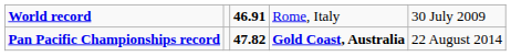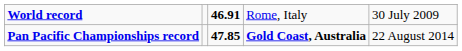 <table class="wikitable">
 <tr>
 <td><strong><a href='#'>World record</a></strong></td>
 <td></td>
 <td><strong>46.91</strong></td>
 <td><a href='#'>Rome</a>, Italy</td>
 <td>30 July 2009</td>
 </tr>
 <tr>
 <td><strong><a href='#'>Pan Pacific Championships record</a></strong></td>
 <td></td>
-<td><strong>47.82</strong></td>
+<td><strong>47.85</strong></td>
 <td><strong><a href='#'>Gold Coast</a>, Australia</strong></td>
 <td>22 August 2014</td>
 </tr>
 </table>
